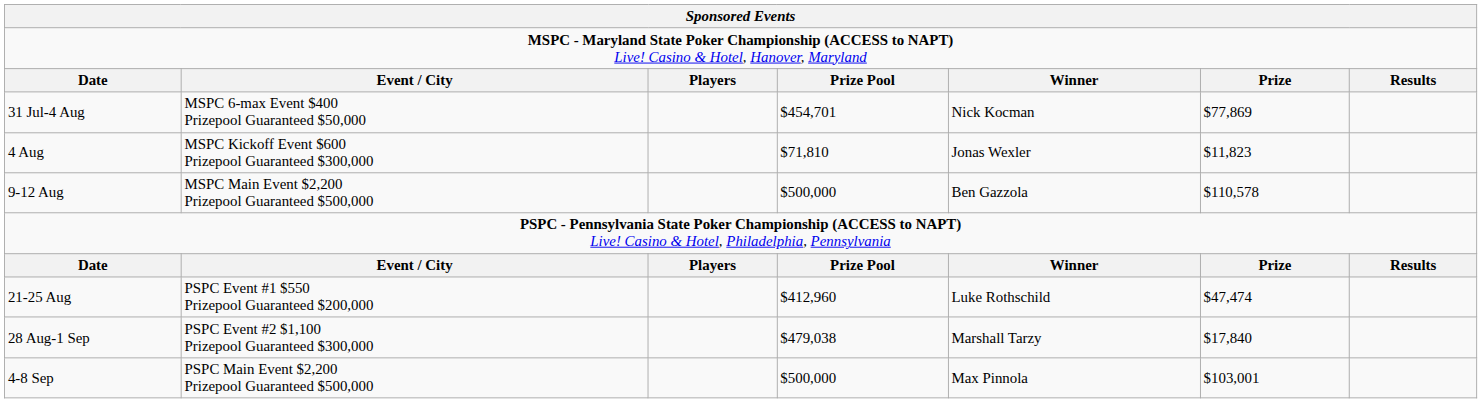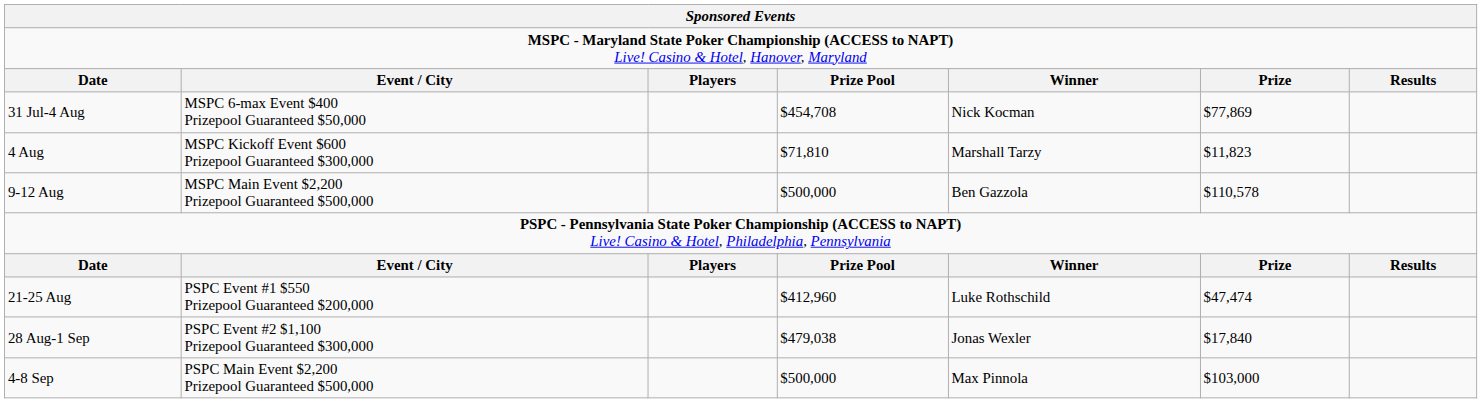 <table class="wikitable" width="100%">
 <tr>
 <th colspan="7"><em>Sponsored Events</em></th>
 </tr>
 <tr>
 <td colspan="7" align="center"><strong>MSPC - Maryland State Poker Championship (ACCESS to NAPT)</strong><br><em><a href='#'>Live! Casino & Hotel</a>, <a href='#'>Hanover</a>, <a href='#'>Maryland</a></em></td>
 </tr>
 <tr>
 <th width="12%">Date</th>
 <th !width="20%">Event / City</th>
 <th !width="11%">Players</th>
 <th !width="12%">Prize Pool</th>
 <th !width="20%">Winner</th>
 <th !width="12%">Prize</th>
 <th !width="11%">Results</th>
 </tr>
 <tr>
 <td>31 Jul-4 Aug</td>
 <td> MSPC 6-max Event $400<br>Prizepool Guaranteed $50,000</td>
 <td></td>
-<td>$454,701</td>
+<td>$454,708</td>
 <td> Nick Kocman</td>
 <td>$77,869</td>
 <td></td>
 </tr>
 <tr>
 <td>4 Aug</td>
 <td> MSPC Kickoff Event $600<br>Prizepool Guaranteed $300,000</td>
 <td></td>
 <td>$71,810</td>
-<td> Jonas Wexler</td>
+<td> Marshall Tarzy</td>
 <td>$11,823</td>
 <td></td>
 </tr>
 <tr>
 <td>9-12 Aug</td>
 <td> MSPC Main Event $2,200<br>Prizepool Guaranteed $500,000</td>
 <td></td>
 <td>$500,000</td>
 <td> Ben Gazzola</td>
 <td>$110,578</td>
 <td></td>
 </tr>
 <tr>
 <td colspan="7" align="center"><strong>PSPC - Pennsylvania State Poker Championship (ACCESS to NAPT)</strong><br><em><a href='#'>Live! Casino & Hotel</a>, <a href='#'>Philadelphia</a>, <a href='#'>Pennsylvania</a></em></td>
 </tr>
 <tr>
 <th width="12%">Date</th>
 <th !width="20%">Event / City</th>
 <th !width="11%">Players</th>
 <th !width="12%">Prize Pool</th>
 <th !width="20%">Winner</th>
 <th !width="12%">Prize</th>
 <th !width="11%">Results</th>
 </tr>
 <tr>
 <td>21-25 Aug</td>
 <td> PSPC Event #1 $550<br>Prizepool Guaranteed $200,000</td>
 <td></td>
 <td>$412,960</td>
 <td> Luke Rothschild</td>
 <td>$47,474</td>
 <td></td>
 </tr>
 <tr>
 <td>28 Aug-1 Sep</td>
 <td> PSPC Event #2 $1,100<br>Prizepool Guaranteed $300,000</td>
 <td></td>
 <td>$479,038</td>
-<td> Marshall Tarzy</td>
+<td> Jonas Wexler</td>
 <td>$17,840</td>
 <td></td>
 </tr>
 <tr>
 <td>4-8 Sep</td>
 <td> PSPC Main Event $2,200<br>Prizepool Guaranteed $500,000</td>
 <td></td>
 <td>$500,000</td>
 <td> Max Pinnola</td>
-<td>$103,001</td>
+<td>$103,000</td>
 <td></td>
 </tr>
 </table>
